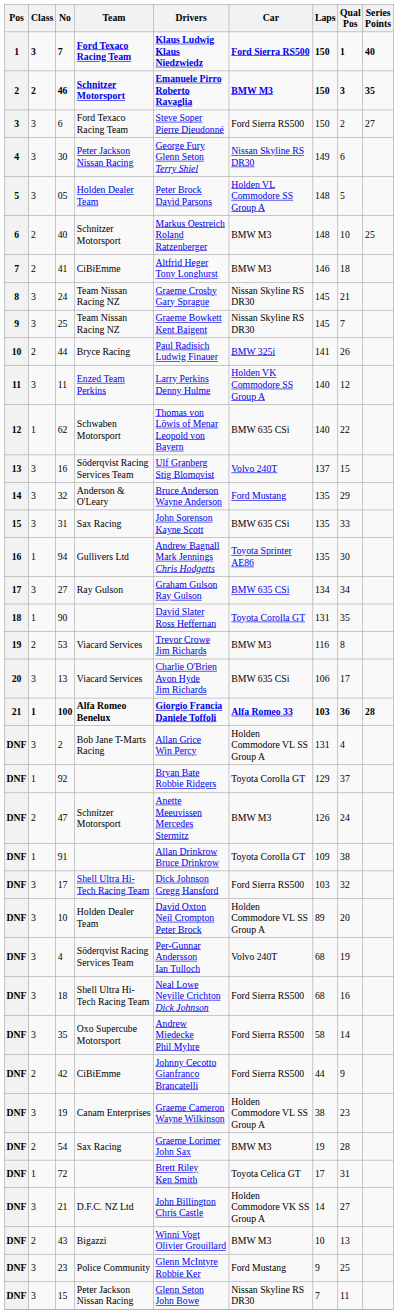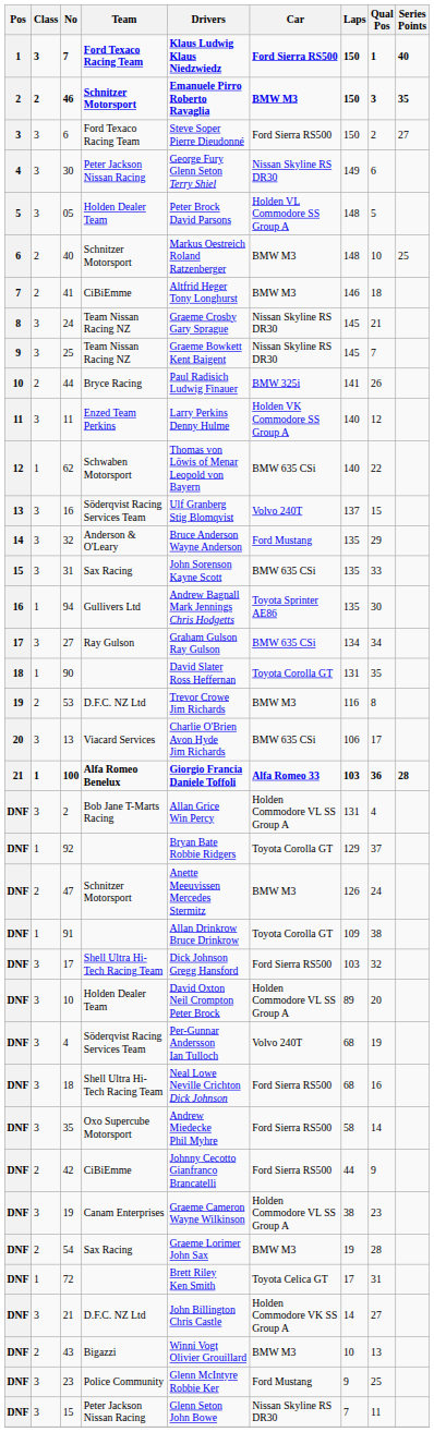 <table class="wikitable sortable" style="font-size: 95%;">
 <tr>
 <th>Pos</th>
 <th>Class</th>
 <th>No</th>
 <th>Team</th>
 <th>Drivers</th>
 <th>Car</th>
 <th>Laps</th>
 <th>Qual<br>Pos</th>
 <th>Series<br>Points</th>
 </tr>
 <tr style="font-weight:bold">
 <th>1</th>
 <td>3</td>
 <td>7</td>
 <td> <a href='#'>Ford Texaco Racing Team</a></td>
 <td> <a href='#'>Klaus Ludwig</a><br> <a href='#'>Klaus Niedzwiedz</a></td>
 <td><a href='#'>Ford Sierra RS500</a></td>
 <td>150</td>
 <td>1</td>
 <td>40</td>
 </tr>
 <tr style="font-weight:bold">
 <th>2</th>
 <td>2</td>
 <td>46</td>
 <td> <a href='#'>Schnitzer Motorsport</a></td>
 <td> <a href='#'>Emanuele Pirro</a><br> <a href='#'>Roberto Ravaglia</a></td>
 <td><a href='#'>BMW M3</a></td>
 <td>150</td>
 <td>3</td>
 <td>35</td>
 </tr>
 <tr>
 <th>3</th>
 <td>3</td>
 <td>6</td>
 <td> Ford Texaco Racing Team</td>
 <td> <a href='#'>Steve Soper</a><br> <a href='#'>Pierre Dieudonné</a></td>
 <td>Ford Sierra RS500</td>
 <td>150</td>
 <td>2</td>
 <td>27</td>
 </tr>
 <tr>
 <th>4</th>
 <td>3</td>
 <td>30</td>
 <td> <a href='#'>Peter Jackson Nissan Racing</a></td>
 <td> <a href='#'>George Fury</a><br> <a href='#'>Glenn Seton</a><br><em> <a href='#'>Terry Shiel</a></em></td>
 <td><a href='#'>Nissan Skyline RS DR30</a></td>
 <td>149</td>
 <td>6</td>
 <td></td>
 </tr>
 <tr>
 <th>5</th>
 <td>3</td>
 <td>05</td>
 <td> <a href='#'>Holden Dealer Team</a></td>
 <td> <a href='#'>Peter Brock</a><br> <a href='#'>David Parsons</a></td>
 <td><a href='#'>Holden VL Commodore SS Group A</a></td>
 <td>148</td>
 <td>5</td>
 <td></td>
 </tr>
 <tr>
 <th>6</th>
 <td>2</td>
 <td>40</td>
 <td> Schnitzer Motorsport</td>
 <td> <a href='#'>Markus Oestreich</a><br> <a href='#'>Roland Ratzenberger</a></td>
 <td>BMW M3</td>
 <td>148</td>
 <td>10</td>
 <td>25</td>
 </tr>
 <tr>
 <th>7</th>
 <td>2</td>
 <td>41</td>
 <td> CiBiEmme</td>
 <td> <a href='#'>Altfrid Heger</a><br> <a href='#'>Tony Longhurst</a></td>
 <td>BMW M3</td>
 <td>146</td>
 <td>18</td>
 <td></td>
 </tr>
 <tr>
 <th>8</th>
 <td>3</td>
 <td>24</td>
 <td> Team Nissan Racing NZ</td>
 <td> <a href='#'>Graeme Crosby</a><br> <a href='#'>Gary Sprague</a></td>
 <td>Nissan Skyline RS DR30</td>
 <td>145</td>
 <td>21</td>
 <td></td>
 </tr>
 <tr>
 <th>9</th>
 <td>3</td>
 <td>25</td>
 <td> Team Nissan Racing NZ</td>
 <td> <a href='#'>Graeme Bowkett</a><br> <a href='#'>Kent Baigent</a></td>
 <td>Nissan Skyline RS DR30</td>
 <td>145</td>
 <td>7</td>
 <td></td>
 </tr>
 <tr>
 <th>10</th>
 <td>2</td>
 <td>44</td>
 <td> Bryce Racing</td>
 <td> <a href='#'>Paul Radisich</a><br> <a href='#'>Ludwig Finauer</a></td>
 <td><a href='#'>BMW 325i</a></td>
 <td>141</td>
 <td>26</td>
 <td></td>
 </tr>
 <tr>
 <th>11</th>
 <td>3</td>
 <td>11</td>
 <td> <a href='#'>Enzed Team Perkins</a></td>
 <td> <a href='#'>Larry Perkins</a><br> <a href='#'>Denny Hulme</a></td>
 <td><a href='#'>Holden VK Commodore SS Group A</a></td>
 <td>140</td>
 <td>12</td>
 <td></td>
 </tr>
 <tr>
 <th>12</th>
 <td>1</td>
 <td>62</td>
 <td> Schwaben Motorsport</td>
 <td> <a href='#'>Thomas von Löwis of Menar</a><br> <a href='#'>Leopold von Bayern</a></td>
 <td>BMW 635 CSi</td>
 <td>140</td>
 <td>22</td>
 <td></td>
 </tr>
 <tr>
 <th>13</th>
 <td>3</td>
 <td>16</td>
 <td> Söderqvist Racing Services Team</td>
 <td> <a href='#'>Ulf Granberg</a><br> <a href='#'>Stig Blomqvist</a></td>
 <td><a href='#'>Volvo 240T</a></td>
 <td>137</td>
 <td>15</td>
 <td></td>
 </tr>
 <tr>
 <th>14</th>
 <td>3</td>
 <td>32</td>
 <td> Anderson & O'Leary</td>
 <td> <a href='#'>Bruce Anderson</a><br> <a href='#'>Wayne Anderson</a></td>
 <td><a href='#'>Ford Mustang</a></td>
 <td>135</td>
 <td>29</td>
 <td></td>
 </tr>
 <tr>
 <th>15</th>
 <td>3</td>
 <td>31</td>
 <td> Sax Racing</td>
 <td> <a href='#'>John Sorenson</a><br> <a href='#'>Kayne Scott</a></td>
 <td>BMW 635 CSi</td>
 <td>135</td>
 <td>33</td>
 <td></td>
 </tr>
 <tr>
 <th>16</th>
 <td>1</td>
 <td>94</td>
 <td> Gullivers Ltd</td>
 <td> <a href='#'>Andrew Bagnall</a><br> <a href='#'>Mark Jennings</a><br><em> <a href='#'>Chris Hodgetts</a></em></td>
 <td><a href='#'>Toyota Sprinter AE86</a></td>
 <td>135</td>
 <td>30</td>
 <td></td>
 </tr>
 <tr>
 <th>17</th>
 <td>3</td>
 <td>27</td>
 <td> Ray Gulson</td>
 <td> <a href='#'>Graham Gulson</a><br> <a href='#'>Ray Gulson</a></td>
 <td><a href='#'>BMW 635 CSi</a></td>
 <td>134</td>
 <td>34</td>
 <td></td>
 </tr>
 <tr>
 <th>18</th>
 <td>1</td>
 <td>90</td>
 <td></td>
 <td> <a href='#'>David Slater</a><br> <a href='#'>Ross Heffernan</a></td>
 <td><a href='#'>Toyota Corolla GT</a></td>
 <td>131</td>
 <td>35</td>
 <td></td>
 </tr>
 <tr>
 <th>19</th>
 <td>2</td>
 <td>53</td>
-<td> Viacard Services</td>
+<td> D.F.C. NZ Ltd</td>
 <td> <a href='#'>Trevor Crowe</a><br> <a href='#'>Jim Richards</a></td>
 <td>BMW M3</td>
 <td>116</td>
 <td>8</td>
 <td></td>
 </tr>
 <tr>
 <th>20</th>
 <td>3</td>
 <td>13</td>
 <td> Viacard Services</td>
 <td> <a href='#'>Charlie O'Brien</a><br> <a href='#'>Avon Hyde</a><br> <a href='#'>Jim Richards</a></td>
 <td>BMW 635 CSi</td>
 <td>106</td>
 <td>17</td>
 <td></td>
 </tr>
 <tr style="font-weight:bold">
 <th>21</th>
 <td>1</td>
 <td>100</td>
 <td> Alfa Romeo Benelux</td>
 <td> <a href='#'>Giorgio Francia</a><br> <a href='#'>Daniele Toffoli</a></td>
 <td><a href='#'>Alfa Romeo 33</a></td>
 <td>103</td>
 <td>36</td>
 <td>28</td>
 </tr>
 <tr>
 <th>DNF</th>
 <td>3</td>
 <td>2</td>
 <td> Bob Jane T-Marts Racing</td>
 <td> <a href='#'>Allan Grice</a><br> <a href='#'>Win Percy</a></td>
 <td>Holden Commodore VL SS Group A</td>
 <td>131</td>
 <td>4</td>
 <td></td>
 </tr>
 <tr>
 <th>DNF</th>
 <td>1</td>
 <td>92</td>
 <td></td>
 <td> <a href='#'>Bryan Bate</a><br> <a href='#'>Robbie Ridgers</a></td>
 <td>Toyota Corolla GT</td>
 <td>129</td>
 <td>37</td>
 <td></td>
 </tr>
 <tr>
 <th>DNF</th>
 <td>2</td>
 <td>47</td>
 <td> Schnitzer Motorsport</td>
 <td> <a href='#'>Anette Meeuvissen</a><br> <a href='#'>Mercedes Stermitz</a></td>
 <td>BMW M3</td>
 <td>126</td>
 <td>24</td>
 <td></td>
 </tr>
 <tr>
 <th>DNF</th>
 <td>1</td>
 <td>91</td>
 <td></td>
 <td> <a href='#'>Allan Drinkrow</a><br> <a href='#'>Bruce Drinkrow</a></td>
 <td>Toyota Corolla GT</td>
 <td>109</td>
 <td>38</td>
 <td></td>
 </tr>
 <tr>
 <th>DNF</th>
 <td>3</td>
 <td>17</td>
 <td> <a href='#'>Shell Ultra Hi-Tech Racing Team</a></td>
 <td> <a href='#'>Dick Johnson</a><br> <a href='#'>Gregg Hansford</a></td>
 <td>Ford Sierra RS500</td>
 <td>103</td>
 <td>32</td>
 <td></td>
 </tr>
 <tr>
 <th>DNF</th>
 <td>3</td>
 <td>10</td>
 <td> Holden Dealer Team</td>
 <td> <a href='#'>David Oxton</a><br> <a href='#'>Neil Crompton</a><br> <a href='#'>Peter Brock</a></td>
 <td>Holden Commodore VL SS Group A</td>
 <td>89</td>
 <td>20</td>
 <td></td>
 </tr>
 <tr>
 <th>DNF</th>
 <td>3</td>
 <td>4</td>
 <td> Söderqvist Racing Services Team</td>
 <td> <a href='#'>Per-Gunnar Andersson</a><br> <a href='#'>Ian Tulloch</a></td>
 <td>Volvo 240T</td>
 <td>68</td>
 <td>19</td>
 <td></td>
 </tr>
 <tr>
 <th>DNF</th>
 <td>3</td>
 <td>18</td>
 <td> Shell Ultra Hi-Tech Racing Team</td>
 <td> <a href='#'>Neal Lowe</a><br> <a href='#'>Neville Crichton</a><br><em> <a href='#'>Dick Johnson</a></em></td>
 <td>Ford Sierra RS500</td>
 <td>68</td>
 <td>16</td>
 <td></td>
 </tr>
 <tr>
 <th>DNF</th>
 <td>3</td>
 <td>35</td>
 <td> Oxo Supercube Motorsport</td>
 <td> <a href='#'>Andrew Miedecke</a><br> <a href='#'>Phil Myhre</a></td>
 <td>Ford Sierra RS500</td>
 <td>58</td>
 <td>14</td>
 <td></td>
 </tr>
 <tr>
 <th>DNF</th>
 <td>2</td>
 <td>42</td>
 <td> CiBiEmme</td>
 <td> <a href='#'>Johnny Cecotto</a><br> <a href='#'>Gianfranco Brancatelli</a></td>
 <td>Ford Sierra RS500</td>
 <td>44</td>
 <td>9</td>
 <td></td>
 </tr>
 <tr>
 <th>DNF</th>
 <td>3</td>
 <td>19</td>
 <td> Canam Enterprises</td>
 <td> <a href='#'>Graeme Cameron</a><br> <a href='#'>Wayne Wilkinson</a></td>
 <td>Holden Commodore VL SS Group A</td>
 <td>38</td>
 <td>23</td>
 <td></td>
 </tr>
 <tr>
 <th>DNF</th>
 <td>2</td>
 <td>54</td>
 <td> Sax Racing</td>
 <td> <a href='#'>Graeme Lorimer</a><br> <a href='#'>John Sax</a></td>
 <td>BMW M3</td>
 <td>19</td>
 <td>28</td>
 <td></td>
 </tr>
 <tr>
 <th>DNF</th>
 <td>1</td>
 <td>72</td>
 <td></td>
 <td> <a href='#'>Brett Riley</a><br> <a href='#'>Ken Smith</a></td>
 <td>Toyota Celica GT</td>
 <td>17</td>
 <td>31</td>
 <td></td>
 </tr>
 <tr>
 <th>DNF</th>
 <td>3</td>
 <td>21</td>
 <td> D.F.C. NZ Ltd</td>
 <td> <a href='#'>John Billington</a><br> <a href='#'>Chris Castle</a></td>
 <td>Holden Commodore VK SS Group A</td>
 <td>14</td>
 <td>27</td>
 <td></td>
 </tr>
 <tr>
 <th>DNF</th>
 <td>2</td>
 <td>43</td>
 <td> Bigazzi</td>
 <td> <a href='#'>Winni Vogt</a><br> <a href='#'>Olivier Grouillard</a></td>
 <td>BMW M3</td>
 <td>10</td>
 <td>13</td>
 <td></td>
 </tr>
 <tr>
 <th>DNF</th>
 <td>3</td>
 <td>23</td>
 <td> Police Community</td>
 <td> <a href='#'>Glenn McIntyre</a><br> <a href='#'>Robbie Ker</a></td>
 <td>Ford Mustang</td>
 <td>9</td>
 <td>25</td>
 <td></td>
 </tr>
 <tr>
 <th>DNF</th>
 <td>3</td>
 <td>15</td>
 <td> Peter Jackson Nissan Racing</td>
 <td> <a href='#'>Glenn Seton</a><br> <a href='#'>John Bowe</a></td>
 <td>Nissan Skyline RS DR30</td>
 <td>7</td>
 <td>11</td>
 <td></td>
 </tr>
 <tr>
 </tr>
 </table>
